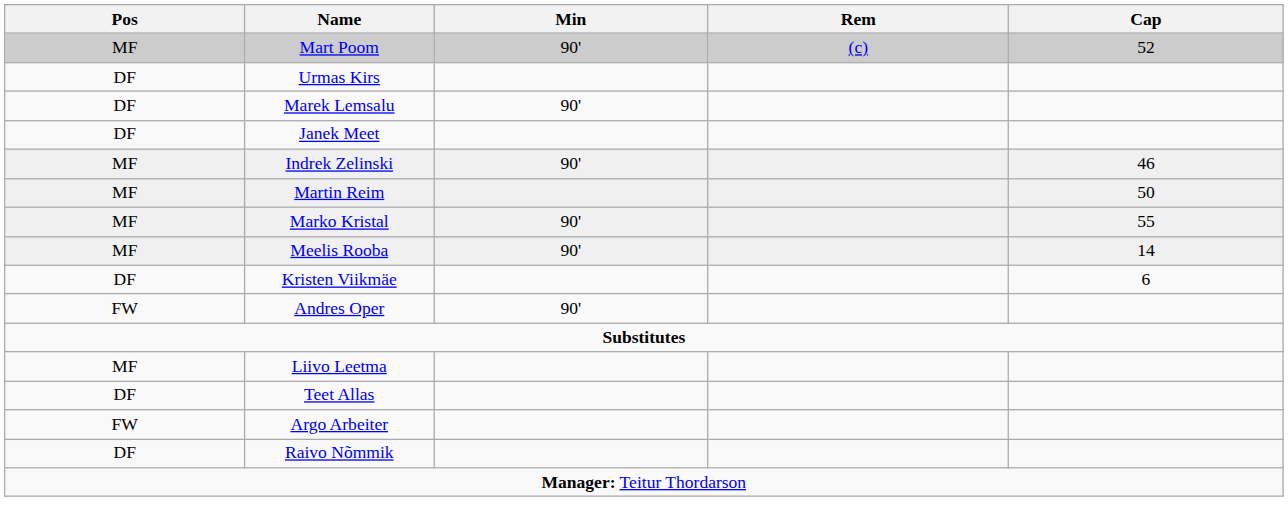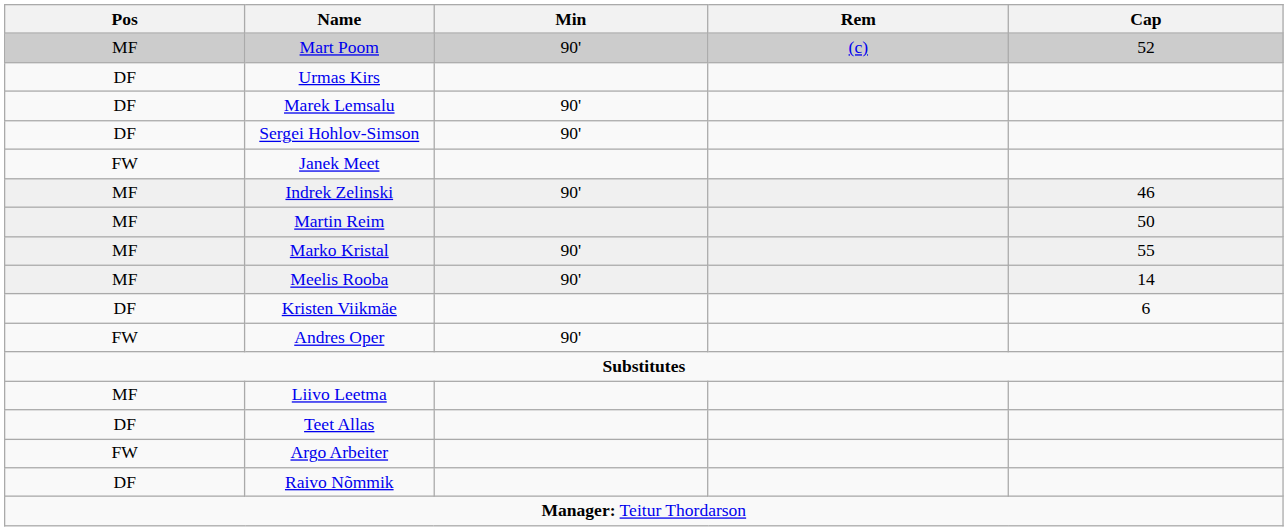 <table class="wikitable collapsible collapsed" align="center" style="font-size:85%; text-align:center;" width="50%">
 <tr>
 <th>Pos</th>
 <th width=140>Name</th>
 <th>Min</th>
 <th>Rem</th>
 <th>Cap</th>
 </tr>
 <tr bgcolor="cccccc">
 <td>MF</td>
 <td><a href='#'>Mart Poom</a></td>
 <td>90'</td>
 <td><a href='#'>(c)</a></td>
 <td>52</td>
 </tr>
 <tr>
 <td>DF</td>
 <td><a href='#'>Urmas Kirs</a></td>
 <td></td>
 <td></td>
 <td></td>
 </tr>
 <tr>
 <td>DF</td>
 <td><a href='#'>Marek Lemsalu</a></td>
 <td>90'</td>
 <td></td>
 <td></td>
 </tr>
 <tr>
 <td>DF</td>
+<td><a href='#'>Sergei Hohlov-Simson</a></td>
+<td>90'</td>
+<td></td>
+<td></td>
+</tr>
+<tr>
+<td>FW</td>
 <td><a href='#'>Janek Meet</a></td>
 <td></td>
 <td></td>
 <td></td>
 </tr>
 <tr bgcolor="#F0F0F0">
 <td>MF</td>
 <td><a href='#'>Indrek Zelinski</a></td>
 <td>90'</td>
 <td></td>
 <td>46</td>
 </tr>
 <tr bgcolor="#F0F0F0">
 <td>MF</td>
 <td><a href='#'>Martin Reim</a></td>
 <td></td>
 <td></td>
 <td>50</td>
 </tr>
 <tr bgcolor="#F0F0F0">
 <td>MF</td>
 <td><a href='#'>Marko Kristal</a></td>
 <td>90'</td>
 <td></td>
 <td>55</td>
 </tr>
 <tr bgcolor="#F0F0F0">
 <td>MF</td>
 <td><a href='#'>Meelis Rooba</a></td>
 <td>90'</td>
 <td></td>
 <td>14</td>
 </tr>
 <tr>
 <td>DF</td>
 <td><a href='#'>Kristen Viikmäe</a></td>
 <td></td>
 <td></td>
 <td>6</td>
 </tr>
 <tr>
 <td>FW</td>
 <td><a href='#'>Andres Oper</a></td>
 <td>90'</td>
 <td></td>
 <td></td>
 </tr>
 <tr>
 <td colspan=5 align=center><strong>Substitutes</strong></td>
 </tr>
 <tr>
 <td>MF</td>
 <td><a href='#'>Liivo Leetma</a></td>
 <td></td>
 <td></td>
 <td></td>
 </tr>
 <tr>
 <td>DF</td>
 <td><a href='#'>Teet Allas</a></td>
 <td></td>
 <td></td>
 <td></td>
 </tr>
 <tr>
 <td>FW</td>
 <td><a href='#'>Argo Arbeiter</a></td>
 <td></td>
 <td></td>
 <td></td>
 </tr>
 <tr>
 <td>DF</td>
 <td><a href='#'>Raivo Nõmmik</a></td>
 <td></td>
 <td></td>
 <td></td>
 </tr>
 <tr>
 <td colspan=5 align=center><strong>Manager:</strong>  <a href='#'>Teitur Thordarson</a></td>
 </tr>
 </table>
